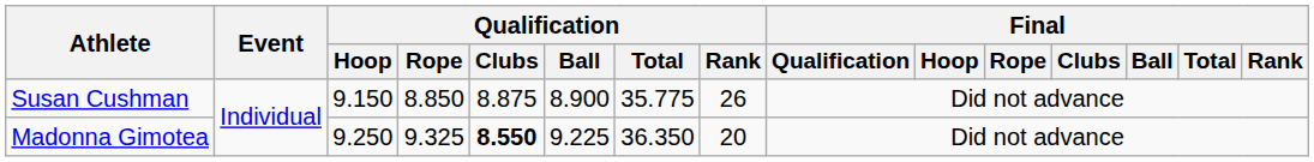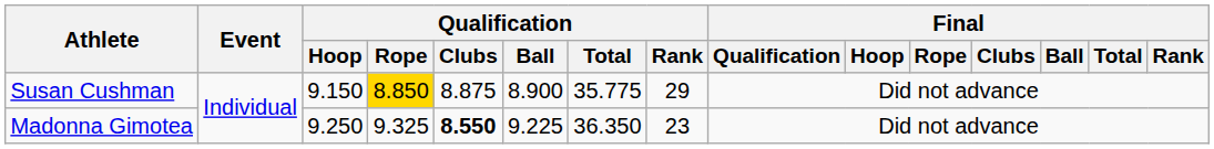 <table class=wikitable style="font-size:90%">
 <tr>
 <th rowspan=2>Athlete</th>
 <th rowspan=2>Event</th>
 <th colspan=6>Qualification</th>
 <th colspan=7>Final</th>
 </tr>
 <tr style="font-size:95%">
 <th>Hoop</th>
 <th>Rope</th>
 <th>Clubs</th>
 <th>Ball</th>
 <th>Total</th>
 <th>Rank</th>
 <th>Qualification</th>
 <th>Hoop</th>
 <th>Rope</th>
 <th>Clubs</th>
 <th>Ball</th>
 <th>Total</th>
 <th>Rank</th>
 </tr>
 <tr align=center>
 <td align=left><a href='#'>Susan Cushman</a></td>
 <td align=left rowspan=2><a href='#'>Individual</a></td>
 <td>9.150</td>
-<td>8.850</td>
+<td style="background: gold;">8.850</td>
 <td>8.875</td>
 <td>8.900</td>
 <td>35.775</td>
-<td>26</td>
+<td>29</td>
 <td colspan=7>Did not advance</td>
 </tr>
 <tr align=center>
 <td align=left><a href='#'>Madonna Gimotea</a></td>
 <td>9.250</td>
 <td>9.325</td>
 <td><strong>8.550</strong></td>
 <td>9.225</td>
 <td>36.350</td>
-<td>20</td>
+<td>23</td>
 <td colspan=7>Did not advance</td>
 </tr>
 </table>
